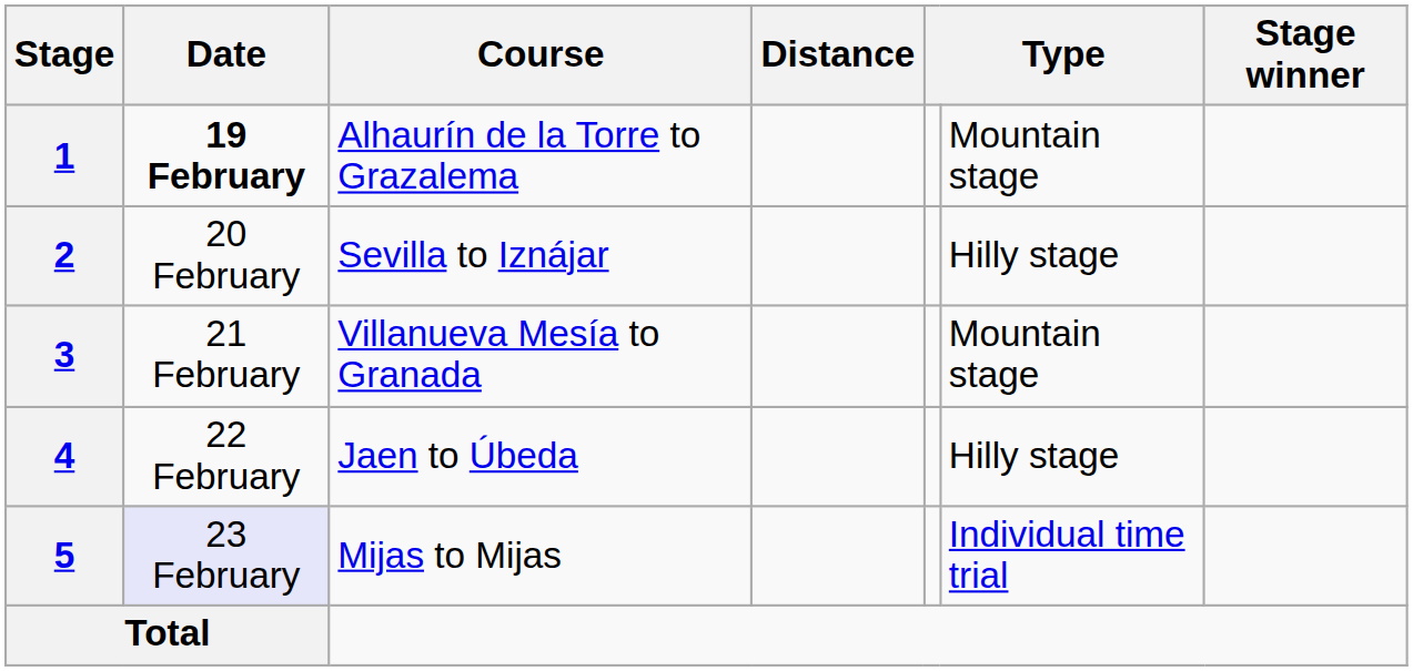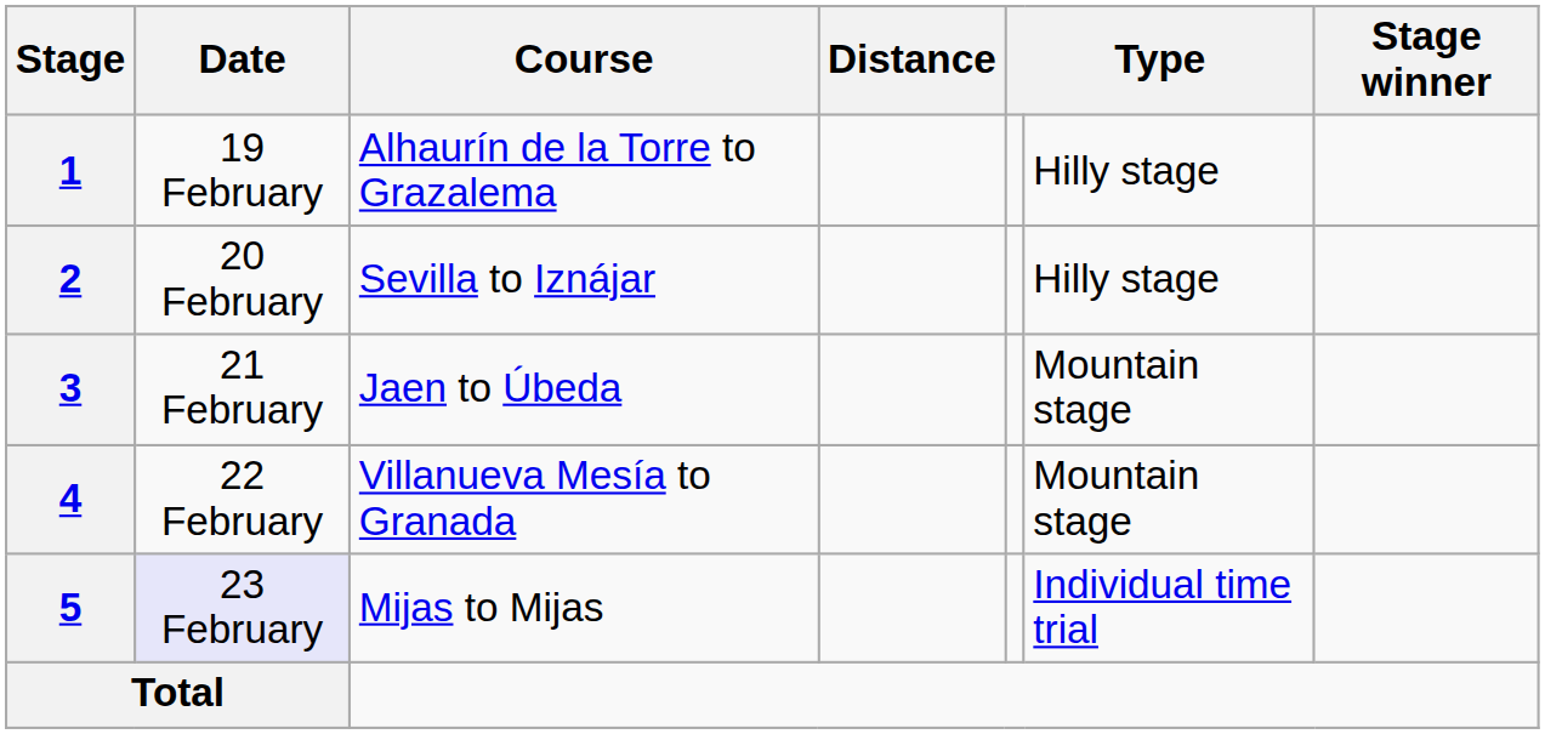 <table class="wikitable">
 <tr>
 <th scope="col">Stage</th>
 <th scope="col">Date</th>
 <th scope="col">Course</th>
 <th scope="col">Distance</th>
 <th scope="col" colspan="2">Type</th>
 <th scope="col">Stage winner</th>
 </tr>
 <tr>
 <th scope="row" style="text-align:center;"><a href='#'>1</a></th>
-<td style="text-align:center;"><strong>19 February</strong></td>
+<td style="text-align:center;">19 February</td>
 <td><a href='#'>Alhaurín de la Torre</a> to <a href='#'>Grazalema</a></td>
 <td style="text-align:center;"></td>
 <td></td>
-<td>Mountain stage</td>
+<td>Hilly stage</td>
 <td></td>
 </tr>
 <tr>
 <th scope="row" style="text-align:center;"><a href='#'>2</a></th>
 <td style="text-align:center;">20 February</td>
 <td><a href='#'>Sevilla</a> to <a href='#'>Iznájar</a></td>
 <td style="text-align:center;"></td>
 <td></td>
 <td>Hilly stage</td>
 <td></td>
 </tr>
 <tr>
 <th scope="row" style="text-align:center;"><a href='#'>3</a></th>
 <td style="text-align:center;">21 February</td>
-<td><a href='#'>Villanueva Mesía</a> to <a href='#'>Granada</a></td>
+<td><a href='#'>Jaen</a> to <a href='#'>Úbeda</a></td>
 <td style="text-align:center;"></td>
 <td></td>
 <td>Mountain stage</td>
 <td></td>
 </tr>
 <tr>
 <th scope="row" style="text-align:center;"><a href='#'>4</a></th>
 <td style="text-align:center;">22 February</td>
-<td><a href='#'>Jaen</a> to <a href='#'>Úbeda</a></td>
+<td><a href='#'>Villanueva Mesía</a> to <a href='#'>Granada</a></td>
 <td style="text-align:center;"></td>
 <td></td>
-<td>Hilly stage</td>
+<td>Mountain stage</td>
 <td></td>
 </tr>
 <tr>
 <th scope="row" style="text-align:center;"><a href='#'>5</a></th>
 <td style="background: lavender; text-align:center;">23 February</td>
 <td><a href='#'>Mijas</a> to Mijas</td>
 <td style="text-align:center;"></td>
 <td></td>
 <td><a href='#'>Individual time trial</a></td>
 <td></td>
 </tr>
 <tr>
 <th colspan="2">Total</th>
 <td colspan="5" style="text-align:center;"></td>
 </tr>
 </table>
